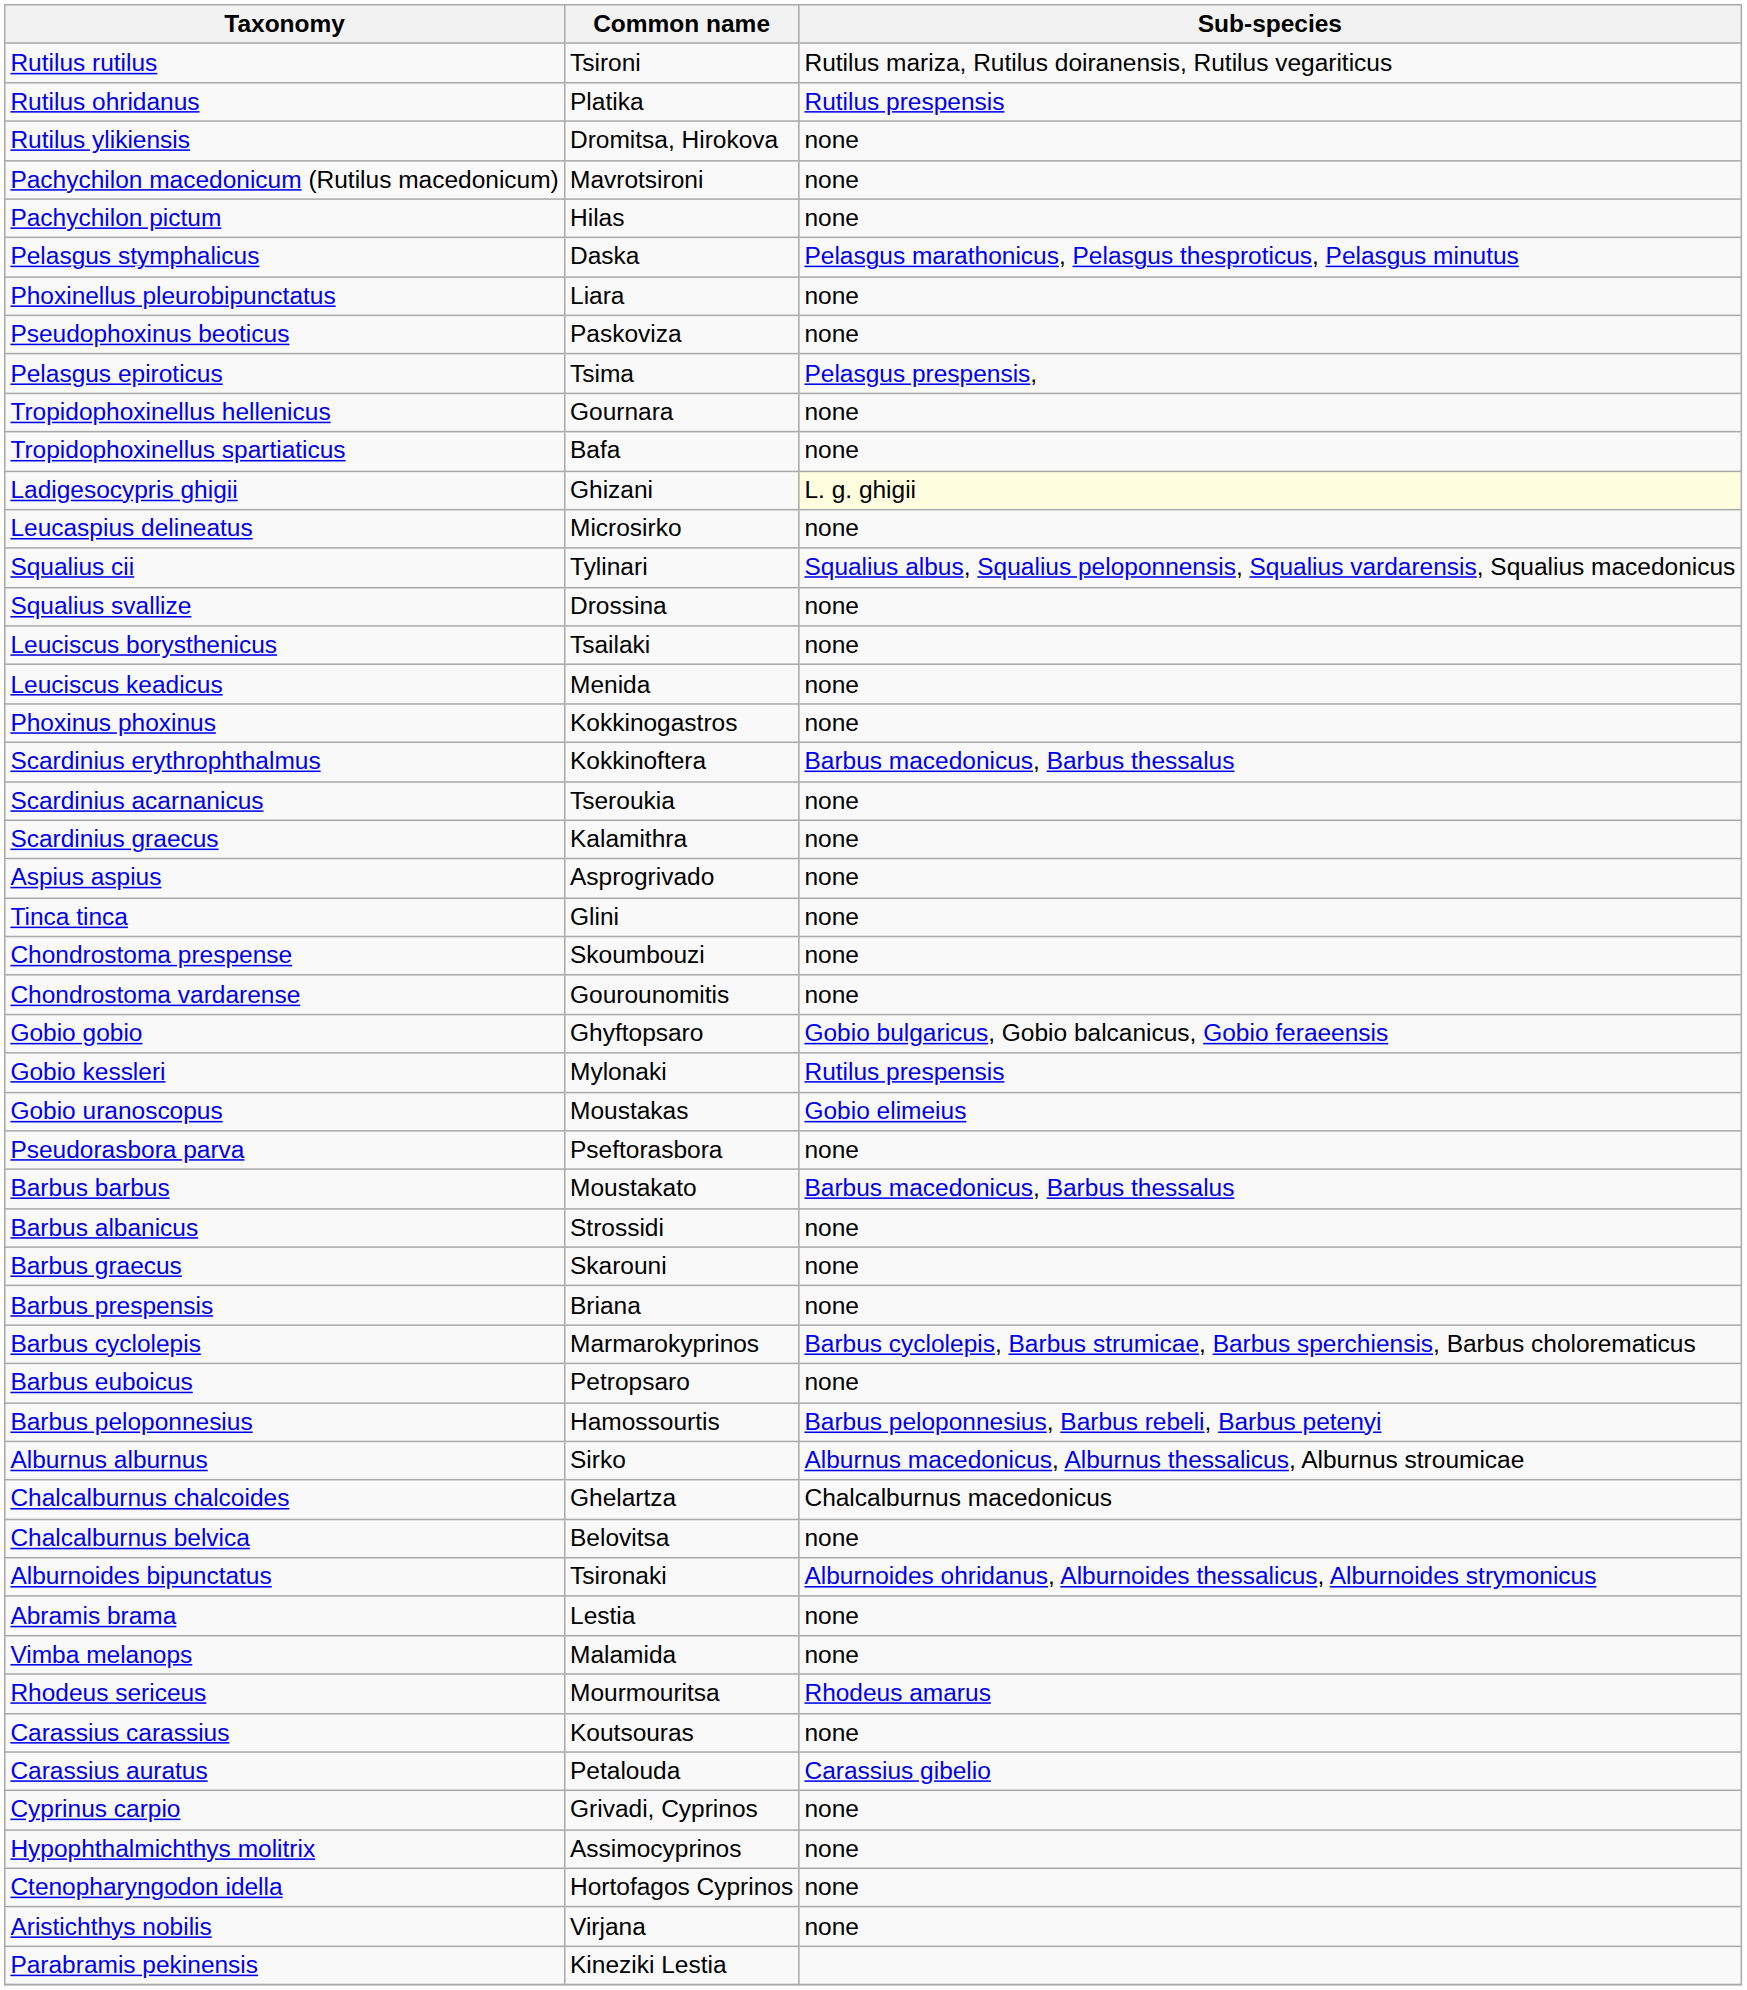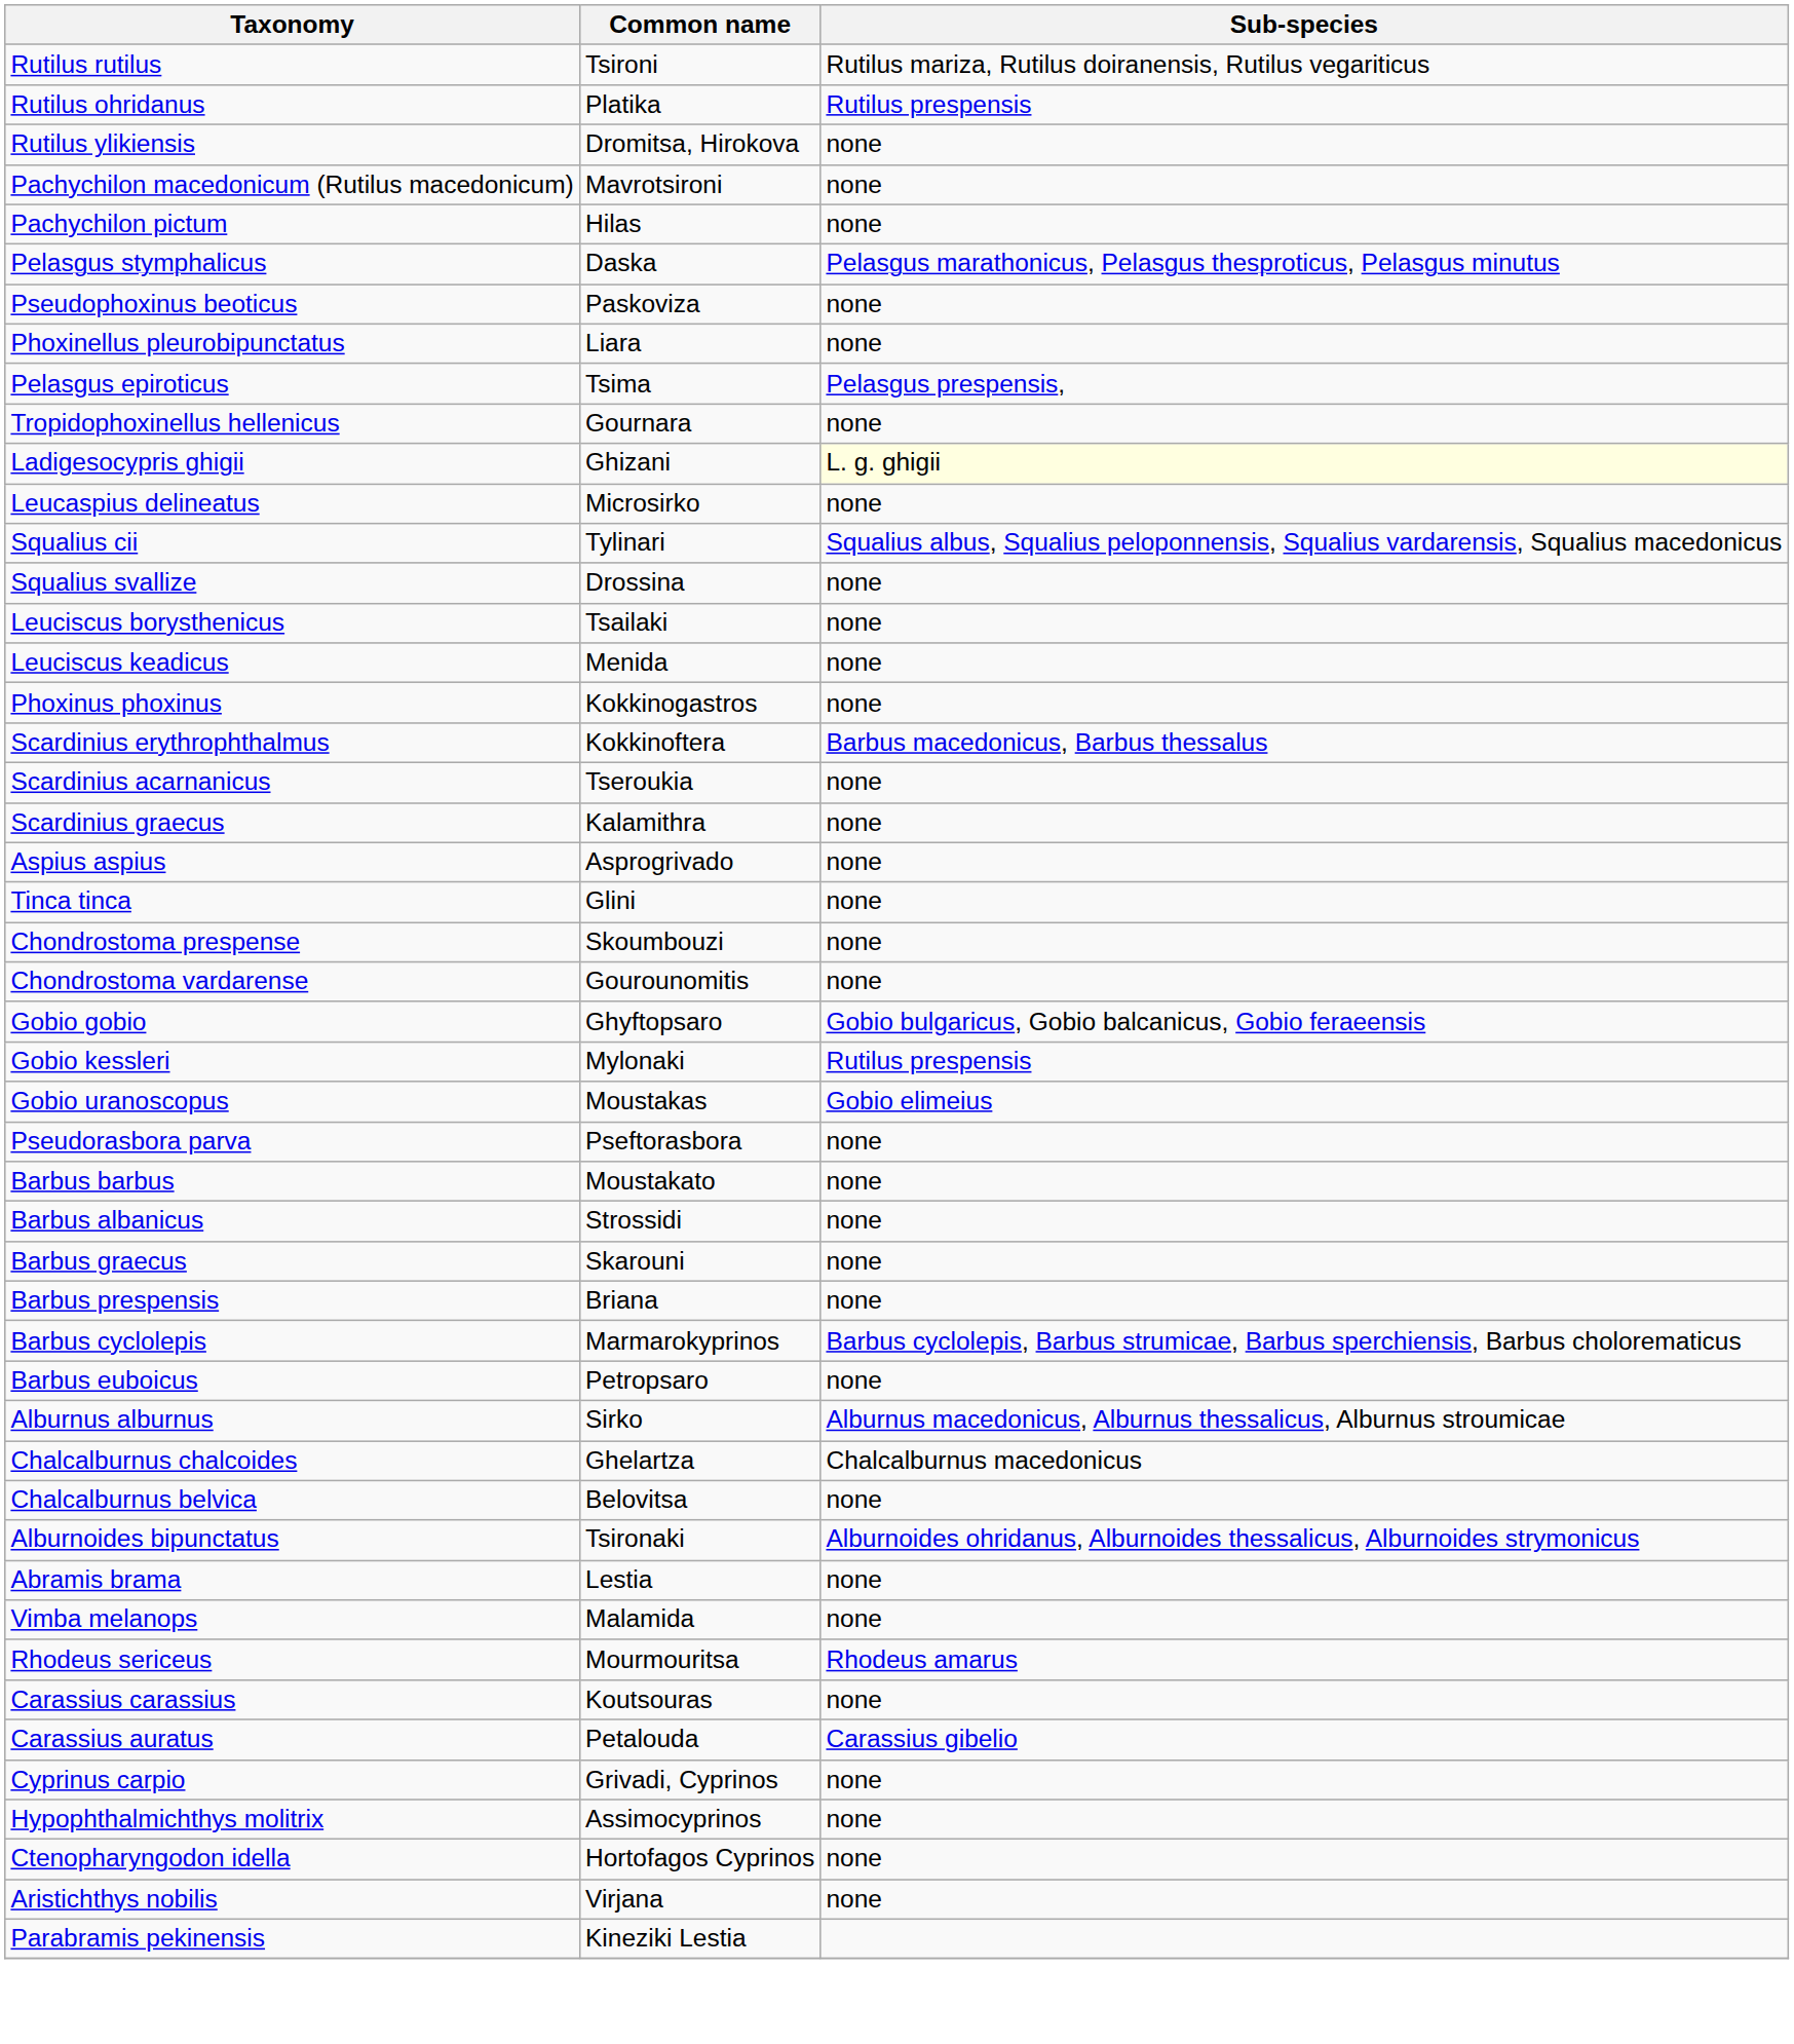 <table class="wikitable">
 <tr>
 <th>Taxonomy</th>
 <th>Common name</th>
 <th>Sub-species</th>
 </tr>
 <tr>
 <td><a href='#'>Rutilus rutilus</a></td>
 <td>Tsironi</td>
 <td>Rutilus mariza, Rutilus doiranensis, Rutilus vegariticus</td>
 </tr>
 <tr>
 <td><a href='#'>Rutilus ohridanus</a></td>
 <td>Platika</td>
 <td><a href='#'>Rutilus prespensis</a></td>
 </tr>
 <tr>
 <td><a href='#'>Rutilus ylikiensis</a></td>
 <td>Dromitsa, Hirokova</td>
 <td>none</td>
 </tr>
 <tr>
 <td><a href='#'>Pachychilon macedonicum</a> (Rutilus macedonicum)</td>
 <td>Mavrotsironi</td>
 <td>none</td>
 </tr>
 <tr>
 <td><a href='#'>Pachychilon pictum</a></td>
 <td>Hilas</td>
 <td>none</td>
 </tr>
 <tr>
 <td><a href='#'>Pelasgus stymphalicus</a></td>
 <td>Daska</td>
 <td><a href='#'>Pelasgus marathonicus</a>, <a href='#'>Pelasgus thesproticus</a>, <a href='#'>Pelasgus minutus</a></td>
 </tr>
 <tr>
-<td><a href='#'>Phoxinellus pleurobipunctatus</a></td>
-<td>Liara</td>
+<td><a href='#'>Pseudophoxinus beoticus</a></td>
+<td>Paskoviza</td>
 <td>none</td>
 </tr>
 <tr>
-<td><a href='#'>Pseudophoxinus beoticus</a></td>
-<td>Paskoviza</td>
+<td><a href='#'>Phoxinellus pleurobipunctatus</a></td>
+<td>Liara</td>
 <td>none</td>
 </tr>
 <tr>
 <td><a href='#'>Pelasgus epiroticus</a></td>
 <td>Tsima</td>
 <td><a href='#'>Pelasgus prespensis</a>,</td>
 </tr>
 <tr>
 <td><a href='#'>Tropidophoxinellus hellenicus</a></td>
 <td>Gournara</td>
-<td>none</td>
-</tr>
-<tr>
-<td><a href='#'>Tropidophoxinellus spartiaticus</a></td>
-<td>Bafa</td>
 <td>none</td>
 </tr>
 <tr>
 <td><a href='#'>Ladigesocypris ghigii</a></td>
 <td>Ghizani</td>
 <td style="background: lightyellow;">L. g. ghigii</td>
 </tr>
 <tr>
 <td><a href='#'>Leucaspius delineatus</a></td>
 <td>Microsirko</td>
 <td>none</td>
 </tr>
 <tr>
 <td><a href='#'>Squalius cii</a></td>
 <td>Tylinari</td>
 <td><a href='#'>Squalius albus</a>, <a href='#'>Squalius peloponnensis</a>, <a href='#'>Squalius vardarensis</a>, Squalius macedonicus</td>
 </tr>
 <tr>
 <td><a href='#'>Squalius svallize</a></td>
 <td>Drossina</td>
 <td>none</td>
 </tr>
 <tr>
 <td><a href='#'>Leuciscus borysthenicus</a></td>
 <td>Tsailaki</td>
 <td>none</td>
 </tr>
 <tr>
 <td><a href='#'>Leuciscus keadicus</a></td>
 <td>Menida</td>
 <td>none</td>
 </tr>
 <tr>
 <td><a href='#'>Phoxinus phoxinus</a></td>
 <td>Kokkinogastros</td>
 <td>none</td>
 </tr>
 <tr>
 <td><a href='#'>Scardinius erythrophthalmus</a></td>
 <td>Kokkinoftera</td>
 <td><a href='#'>Barbus macedonicus</a>, <a href='#'>Barbus thessalus</a></td>
 </tr>
 <tr>
 <td><a href='#'>Scardinius acarnanicus</a></td>
 <td>Tseroukia</td>
 <td>none</td>
 </tr>
 <tr>
 <td><a href='#'>Scardinius graecus</a></td>
 <td>Kalamithra</td>
 <td>none</td>
 </tr>
 <tr>
 <td><a href='#'>Aspius aspius</a></td>
 <td>Asprogrivado</td>
 <td>none</td>
 </tr>
 <tr>
 <td><a href='#'>Tinca tinca</a></td>
 <td>Glini</td>
 <td>none</td>
 </tr>
 <tr>
 <td><a href='#'>Chondrostoma prespense</a></td>
 <td>Skoumbouzi</td>
 <td>none</td>
 </tr>
 <tr>
 <td><a href='#'>Chondrostoma vardarense</a></td>
 <td>Gourounomitis</td>
 <td>none</td>
 </tr>
 <tr>
 <td><a href='#'>Gobio gobio</a></td>
 <td>Ghyftopsaro</td>
 <td><a href='#'>Gobio bulgaricus</a>, Gobio balcanicus, <a href='#'>Gobio feraeensis</a></td>
 </tr>
 <tr>
 <td><a href='#'>Gobio kessleri</a></td>
 <td>Mylonaki</td>
 <td><a href='#'>Rutilus prespensis</a></td>
 </tr>
 <tr>
 <td><a href='#'>Gobio uranoscopus</a></td>
 <td>Moustakas</td>
 <td><a href='#'>Gobio elimeius</a></td>
 </tr>
 <tr>
 <td><a href='#'>Pseudorasbora parva</a></td>
 <td>Pseftorasbora</td>
 <td>none</td>
 </tr>
 <tr>
 <td><a href='#'>Barbus barbus</a></td>
 <td>Moustakato</td>
-<td><a href='#'>Barbus macedonicus</a>, <a href='#'>Barbus thessalus</a></td>
+<td>none</td>
 </tr>
 <tr>
 <td><a href='#'>Barbus albanicus</a></td>
 <td>Strossidi</td>
 <td>none</td>
 </tr>
 <tr>
 <td><a href='#'>Barbus graecus</a></td>
 <td>Skarouni</td>
 <td>none</td>
 </tr>
 <tr>
 <td><a href='#'>Barbus prespensis</a></td>
 <td>Briana</td>
 <td>none</td>
 </tr>
 <tr>
 <td><a href='#'>Barbus cyclolepis</a></td>
 <td>Marmarokyprinos</td>
 <td><a href='#'>Barbus cyclolepis</a>, <a href='#'>Barbus strumicae</a>, <a href='#'>Barbus sperchiensis</a>, Barbus cholorematicus</td>
 </tr>
 <tr>
 <td><a href='#'>Barbus euboicus</a></td>
 <td>Petropsaro</td>
 <td>none</td>
-</tr>
-<tr>
-<td><a href='#'>Barbus peloponnesius</a></td>
-<td>Hamossourtis</td>
-<td><a href='#'>Barbus peloponnesius</a>, <a href='#'>Barbus rebeli</a>, <a href='#'>Barbus petenyi</a></td>
 </tr>
 <tr>
 <td><a href='#'>Alburnus alburnus</a></td>
 <td>Sirko</td>
 <td><a href='#'>Alburnus macedonicus</a>, <a href='#'>Alburnus thessalicus</a>, Alburnus stroumicae</td>
 </tr>
 <tr>
 <td><a href='#'>Chalcalburnus chalcoides</a></td>
 <td>Ghelartza</td>
 <td>Chalcalburnus macedonicus</td>
 </tr>
 <tr>
 <td><a href='#'>Chalcalburnus belvica</a></td>
 <td>Belovitsa</td>
 <td>none</td>
 </tr>
 <tr>
 <td><a href='#'>Alburnoides bipunctatus</a></td>
 <td>Tsironaki</td>
 <td><a href='#'>Alburnoides ohridanus</a>, <a href='#'>Alburnoides thessalicus</a>, <a href='#'>Alburnoides strymonicus</a></td>
 </tr>
 <tr>
 <td><a href='#'>Abramis brama</a></td>
 <td>Lestia</td>
 <td>none</td>
 </tr>
 <tr>
 <td><a href='#'>Vimba melanops</a></td>
 <td>Malamida</td>
 <td>none</td>
 </tr>
 <tr>
 <td><a href='#'>Rhodeus sericeus</a></td>
 <td>Mourmouritsa</td>
 <td><a href='#'>Rhodeus amarus</a></td>
 </tr>
 <tr>
 <td><a href='#'>Carassius carassius</a></td>
 <td>Koutsouras</td>
 <td>none</td>
 </tr>
 <tr>
 <td><a href='#'>Carassius auratus</a></td>
 <td>Petalouda</td>
 <td><a href='#'>Carassius gibelio</a></td>
 </tr>
 <tr>
 <td><a href='#'>Cyprinus carpio</a></td>
 <td>Grivadi, Cyprinos</td>
 <td>none</td>
 </tr>
 <tr>
 <td><a href='#'>Hypophthalmichthys molitrix</a></td>
 <td>Assimocyprinos</td>
 <td>none</td>
 </tr>
 <tr>
 <td><a href='#'>Ctenopharyngodon idella</a></td>
 <td>Hortofagos Cyprinos</td>
 <td>none</td>
 </tr>
 <tr>
 <td><a href='#'>Aristichthys nobilis</a></td>
 <td>Virjana</td>
 <td>none</td>
 </tr>
 <tr>
 <td><a href='#'>Parabramis pekinensis</a></td>
 <td>Kineziki Lestia</td>
 <td></td>
 </tr>
 <tr>
 </tr>
 </table>
